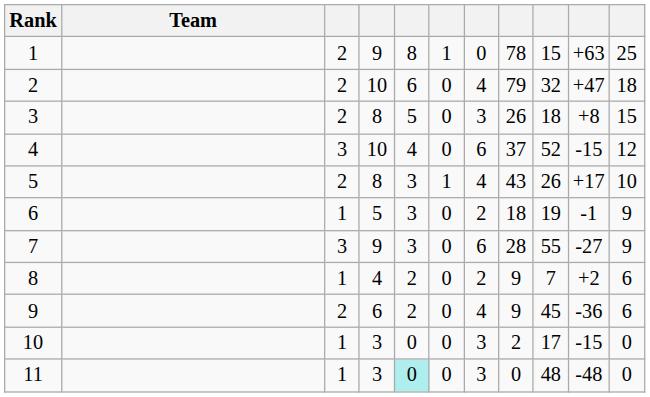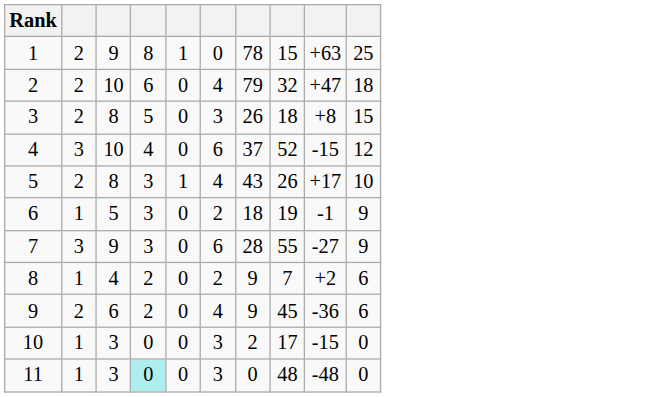 <table class="wikitable sortable" style="text-align:center">
 <tr>
 <th width=20>Rank</th>
-<th width=200>Team</th>
 <th width=20></th>
 <th width=20></th>
 <th width=20></th>
 <th width=20></th>
 <th width=20></th>
 <th width=20></th>
 <th width=20></th>
 <th width=20></th>
 <th width=20></th>
 </tr>
 <tr>
 <td>1</td>
-<td style="text-align:left"></td>
 <td>2</td>
 <td>9</td>
 <td>8</td>
 <td>1</td>
 <td>0</td>
 <td>78</td>
 <td>15</td>
 <td>+63</td>
 <td>25</td>
 </tr>
 <tr>
 <td>2</td>
-<td style="text-align:left"></td>
 <td>2</td>
 <td>10</td>
 <td>6</td>
 <td>0</td>
 <td>4</td>
 <td>79</td>
 <td>32</td>
 <td>+47</td>
 <td>18</td>
 </tr>
 <tr>
 <td>3</td>
-<td style="text-align:left"></td>
 <td>2</td>
 <td>8</td>
 <td>5</td>
 <td>0</td>
 <td>3</td>
 <td>26</td>
 <td>18</td>
 <td>+8</td>
 <td>15</td>
 </tr>
 <tr>
 <td>4</td>
-<td style="text-align:left"></td>
 <td>3</td>
 <td>10</td>
 <td>4</td>
 <td>0</td>
 <td>6</td>
 <td>37</td>
 <td>52</td>
 <td>-15</td>
 <td>12</td>
 </tr>
 <tr>
 <td>5</td>
-<td style="text-align:left"></td>
 <td>2</td>
 <td>8</td>
 <td>3</td>
 <td>1</td>
 <td>4</td>
 <td>43</td>
 <td>26</td>
 <td>+17</td>
 <td>10</td>
 </tr>
 <tr>
 <td>6</td>
-<td style="text-align:left"></td>
 <td>1</td>
 <td>5</td>
 <td>3</td>
 <td>0</td>
 <td>2</td>
 <td>18</td>
 <td>19</td>
 <td>-1</td>
 <td>9</td>
 </tr>
 <tr>
 <td>7</td>
-<td style="text-align:left"></td>
 <td>3</td>
 <td>9</td>
 <td>3</td>
 <td>0</td>
 <td>6</td>
 <td>28</td>
 <td>55</td>
 <td>-27</td>
 <td>9</td>
 </tr>
 <tr>
 <td>8</td>
-<td style="text-align:left"></td>
 <td>1</td>
 <td>4</td>
 <td>2</td>
 <td>0</td>
 <td>2</td>
 <td>9</td>
 <td>7</td>
 <td>+2</td>
 <td>6</td>
 </tr>
 <tr>
 <td>9</td>
-<td style="text-align:left"></td>
 <td>2</td>
 <td>6</td>
 <td>2</td>
 <td>0</td>
 <td>4</td>
 <td>9</td>
 <td>45</td>
 <td>-36</td>
 <td>6</td>
 </tr>
 <tr>
 <td>10</td>
-<td style="text-align:left"></td>
 <td>1</td>
 <td>3</td>
 <td>0</td>
 <td>0</td>
 <td>3</td>
 <td>2</td>
 <td>17</td>
 <td>-15</td>
 <td>0</td>
 </tr>
 <tr>
 <td>11</td>
-<td style="text-align:left"></td>
 <td>1</td>
 <td>3</td>
 <td style="background: paleturquoise;">0</td>
 <td>0</td>
 <td>3</td>
 <td>0</td>
 <td>48</td>
 <td>-48</td>
 <td>0</td>
 </tr>
 </table>
